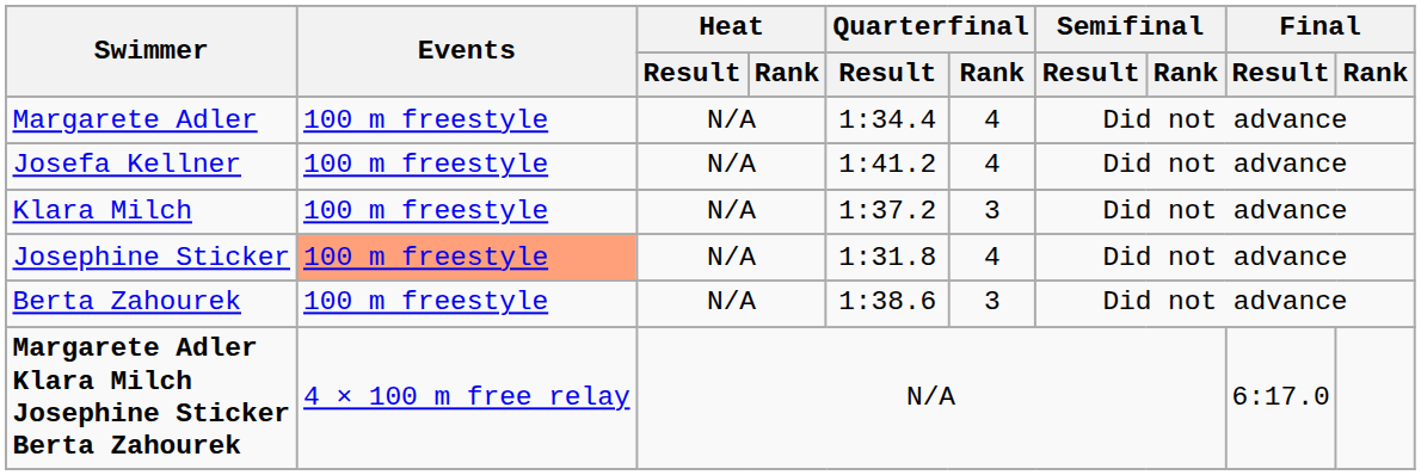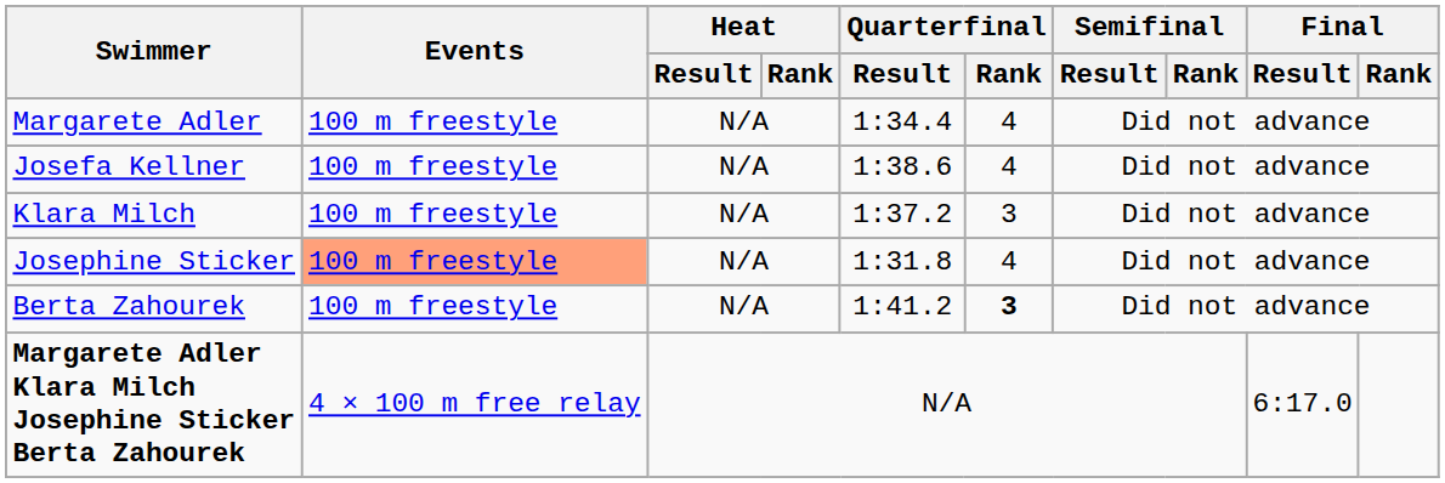 <table class=wikitable style="font-size:90%">
 <tr>
 <th rowspan="2">Swimmer</th>
 <th rowspan="2">Events</th>
 <th colspan="2">Heat</th>
 <th colspan=2>Quarterfinal</th>
 <th colspan=2>Semifinal</th>
 <th colspan="2">Final</th>
 </tr>
 <tr>
 <th>Result</th>
 <th>Rank</th>
 <th>Result</th>
 <th>Rank</th>
 <th>Result</th>
 <th>Rank</th>
 <th>Result</th>
 <th>Rank</th>
 </tr>
 <tr>
 <td><a href='#'>Margarete Adler</a></td>
 <td><a href='#'>100 m freestyle</a></td>
 <td align=center colspan=2>N/A</td>
 <td align=center>1:34.4</td>
 <td align=center>4</td>
 <td align=center colspan=4>Did not advance</td>
 </tr>
 <tr>
 <td><a href='#'>Josefa Kellner</a></td>
 <td><a href='#'>100 m freestyle</a></td>
 <td align=center colspan=2>N/A</td>
-<td align=center>1:41.2</td>
+<td align=center>1:38.6</td>
 <td align=center>4</td>
 <td align=center colspan=4>Did not advance</td>
 </tr>
 <tr>
 <td><a href='#'>Klara Milch</a></td>
 <td><a href='#'>100 m freestyle</a></td>
 <td align=center colspan=2>N/A</td>
 <td align=center>1:37.2</td>
 <td align=center>3</td>
 <td align=center colspan=4>Did not advance</td>
 </tr>
 <tr>
 <td><a href='#'>Josephine Sticker</a></td>
 <td style="background: lightsalmon;"><a href='#'>100 m freestyle</a></td>
 <td align=center colspan=2>N/A</td>
 <td align=center>1:31.8</td>
 <td align=center>4</td>
 <td align=center colspan=4>Did not advance</td>
 </tr>
 <tr>
 <td><a href='#'>Berta Zahourek</a></td>
 <td><a href='#'>100 m freestyle</a></td>
 <td align=center colspan=2>N/A</td>
-<td align=center>1:38.6</td>
-<td align=center>3</td>
+<td align=center>1:41.2</td>
+<td align=center><strong>3</strong></td>
 <td align=center colspan=4>Did not advance</td>
 </tr>
 <tr>
 <td><strong>Margarete Adler <br> Klara Milch <br> Josephine Sticker <br> Berta Zahourek</strong></td>
 <td><a href='#'>4 × 100 m free relay</a></td>
 <td align=center colspan=6>N/A</td>
 <td align=center>6:17.0</td>
 <td align=center></td>
 </tr>
 </table>
